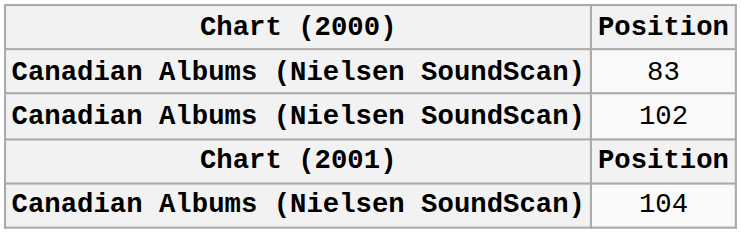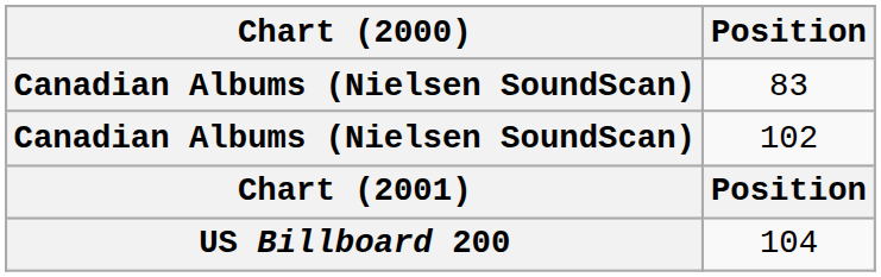 <table class="wikitable plainrowheaders" style="text-align:center">
 <tr>
 <th scope="col">Chart (2000)</th>
 <th scope="col">Position</th>
 </tr>
 <tr>
 <th scope="row">Canadian Albums (Nielsen SoundScan)</th>
 <td>83</td>
 </tr>
 <tr>
 <th scope="row">Canadian Albums (Nielsen SoundScan)</th>
 <td>102</td>
 </tr>
 <tr>
 <th scope="col">Chart (2001)</th>
 <th scope="col">Position</th>
 </tr>
 <tr>
-<th scope="row">Canadian Albums (Nielsen SoundScan)</th>
+<th scope="row">US <em>Billboard</em> 200</th>
 <td>104</td>
 </tr>
 </table>
